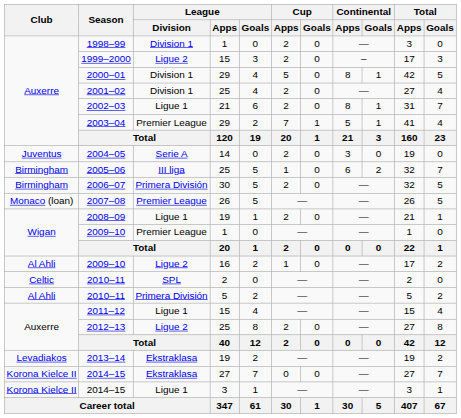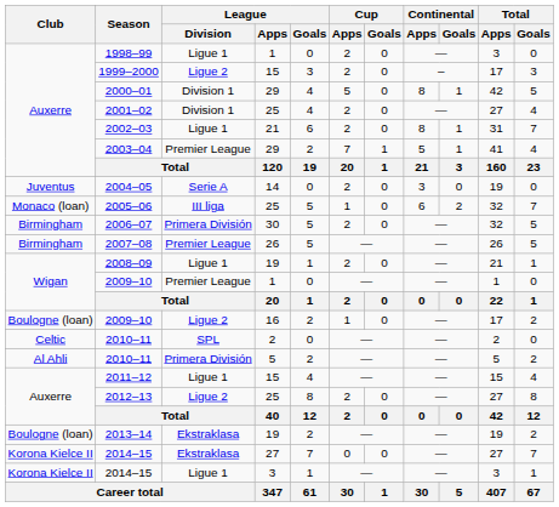 <table class="wikitable" style="text-align: center;">
 <tr>
 <th rowspan="2">Club</th>
 <th rowspan="2">Season</th>
 <th colspan="3">League</th>
 <th colspan="2">Cup</th>
 <th colspan="2">Continental</th>
 <th colspan="2">Total</th>
 </tr>
 <tr>
 <th>Division</th>
 <th>Apps</th>
 <th>Goals</th>
 <th>Apps</th>
 <th>Goals</th>
 <th>Apps</th>
 <th>Goals</th>
 <th>Apps</th>
 <th>Goals</th>
 </tr>
 <tr>
 <td rowspan="7"><a href='#'>Auxerre</a></td>
 <td><a href='#'>1998–99</a></td>
-<td><a href='#'>Division 1</a></td>
+<td>Ligue 1</td>
 <td>1</td>
 <td>0</td>
 <td>2</td>
 <td>0</td>
 <td colspan="2">—</td>
 <td>3</td>
 <td>0</td>
 </tr>
 <tr>
 <td><a href='#'>1999–2000</a></td>
 <td><a href='#'>Ligue 2</a></td>
 <td>15</td>
 <td>3</td>
 <td>2</td>
 <td>0</td>
 <td colspan="2">–</td>
 <td>17</td>
 <td>3</td>
 </tr>
 <tr>
 <td><a href='#'>2000–01</a></td>
 <td>Division 1</td>
 <td>29</td>
 <td>4</td>
 <td>5</td>
 <td>0</td>
 <td>8</td>
 <td>1</td>
 <td>42</td>
 <td>5</td>
 </tr>
 <tr>
 <td><a href='#'>2001–02</a></td>
 <td>Division 1</td>
 <td>25</td>
 <td>4</td>
 <td>2</td>
 <td>0</td>
 <td colspan="2">—</td>
 <td>27</td>
 <td>4</td>
 </tr>
 <tr>
 <td><a href='#'>2002–03</a></td>
 <td>Ligue 1</td>
 <td>21</td>
 <td>6</td>
 <td>2</td>
 <td>0</td>
 <td>8</td>
 <td>1</td>
 <td>31</td>
 <td>7</td>
 </tr>
 <tr>
 <td><a href='#'>2003–04</a></td>
 <td>Premier League</td>
 <td>29</td>
 <td>2</td>
 <td>7</td>
 <td>1</td>
 <td>5</td>
 <td>1</td>
 <td>41</td>
 <td>4</td>
 </tr>
 <tr>
 <th colspan="2">Total</th>
 <th>120</th>
 <th>19</th>
 <th>20</th>
 <th>1</th>
 <th>21</th>
 <th>3</th>
 <th>160</th>
 <th>23</th>
 </tr>
 <tr>
 <td><a href='#'>Juventus</a></td>
 <td><a href='#'>2004–05</a></td>
 <td><a href='#'>Serie A</a></td>
 <td>14</td>
 <td>0</td>
 <td>2</td>
 <td>0</td>
 <td>3</td>
 <td>0</td>
 <td>19</td>
 <td>0</td>
 </tr>
 <tr>
-<td><a href='#'>Birmingham</a></td>
+<td><a href='#'>Monaco</a> (loan)</td>
 <td><a href='#'>2005–06</a></td>
 <td><a href='#'>III liga</a></td>
 <td>25</td>
 <td>5</td>
 <td>1</td>
 <td>0</td>
 <td>6</td>
 <td>2</td>
 <td>32</td>
 <td>7</td>
 </tr>
 <tr>
 <td><a href='#'>Birmingham</a></td>
 <td><a href='#'>2006–07</a></td>
 <td><a href='#'>Primera División</a></td>
 <td>30</td>
 <td>5</td>
 <td>2</td>
 <td>0</td>
 <td colspan="2">—</td>
 <td>32</td>
 <td>5</td>
 </tr>
 <tr>
-<td><a href='#'>Monaco</a> (loan)</td>
+<td><a href='#'>Birmingham</a></td>
 <td><a href='#'>2007–08</a></td>
 <td><a href='#'>Premier League</a></td>
 <td>26</td>
 <td>5</td>
 <td colspan="2">—</td>
 <td colspan="2">—</td>
 <td>26</td>
 <td>5</td>
 </tr>
 <tr>
 <td rowspan="3"><a href='#'>Wigan</a></td>
 <td><a href='#'>2008–09</a></td>
 <td>Ligue 1</td>
 <td>19</td>
 <td>1</td>
 <td>2</td>
 <td>0</td>
 <td colspan="2">—</td>
 <td>21</td>
 <td>1</td>
 </tr>
 <tr>
 <td><a href='#'>2009–10</a></td>
 <td>Premier League</td>
 <td>1</td>
 <td>0</td>
 <td colspan="2">—</td>
 <td colspan="2">—</td>
 <td>1</td>
 <td>0</td>
 </tr>
 <tr>
 <th colspan="2">Total</th>
 <th>20</th>
 <th>1</th>
 <th>2</th>
 <th>0</th>
 <th>0</th>
 <th>0</th>
 <th>22</th>
 <th>1</th>
 </tr>
 <tr>
-<td><a href='#'>Al Ahli</a></td>
+<td><a href='#'>Boulogne</a> (loan)</td>
 <td><a href='#'>2009–10</a></td>
 <td><a href='#'>Ligue 2</a></td>
 <td>16</td>
 <td>2</td>
 <td>1</td>
 <td>0</td>
 <td colspan="2">—</td>
 <td>17</td>
 <td>2</td>
 </tr>
 <tr>
 <td><a href='#'>Celtic</a></td>
 <td><a href='#'>2010–11</a></td>
 <td><a href='#'>SPL</a></td>
 <td>2</td>
 <td>0</td>
 <td colspan="2">—</td>
 <td colspan="2">—</td>
 <td>2</td>
 <td>0</td>
 </tr>
 <tr>
 <td><a href='#'>Al Ahli</a></td>
 <td><a href='#'>2010–11</a></td>
 <td><a href='#'>Primera División</a></td>
 <td>5</td>
 <td>2</td>
 <td colspan="2">—</td>
 <td colspan="2">—</td>
 <td>5</td>
 <td>2</td>
 </tr>
 <tr>
 <td rowspan="3">Auxerre</td>
 <td><a href='#'>2011–12</a></td>
 <td>Ligue 1</td>
 <td>15</td>
 <td>4</td>
 <td colspan="2">—</td>
 <td colspan="2">—</td>
 <td>15</td>
 <td>4</td>
 </tr>
 <tr>
 <td><a href='#'>2012–13</a></td>
 <td><a href='#'>Ligue 2</a></td>
 <td>25</td>
 <td>8</td>
 <td>2</td>
 <td>0</td>
 <td colspan="2">—</td>
 <td>27</td>
 <td>8</td>
 </tr>
 <tr>
 <th colspan="2">Total</th>
 <th>40</th>
 <th>12</th>
 <th>2</th>
 <th>0</th>
 <th>0</th>
 <th>0</th>
 <th>42</th>
 <th>12</th>
 </tr>
 <tr>
-<td><a href='#'>Levadiakos</a></td>
+<td><a href='#'>Boulogne</a> (loan)</td>
 <td><a href='#'>2013–14</a></td>
 <td><a href='#'>Ekstraklasa</a></td>
 <td>19</td>
 <td>2</td>
 <td colspan="2">—</td>
 <td colspan="2">—</td>
 <td>19</td>
 <td>2</td>
 </tr>
 <tr>
 <td><a href='#'>Korona Kielce II</a></td>
 <td><a href='#'>2014–15</a></td>
 <td><a href='#'>Ekstraklasa</a></td>
 <td>27</td>
 <td>7</td>
 <td>0</td>
 <td>0</td>
 <td colspan="2">—</td>
 <td>27</td>
 <td>7</td>
 </tr>
 <tr>
 <td><a href='#'>Korona Kielce II</a></td>
 <td>2014–15</td>
 <td>Ligue 1</td>
 <td>3</td>
 <td>1</td>
 <td colspan="2">—</td>
 <td colspan="2">—</td>
 <td>3</td>
 <td>1</td>
 </tr>
 <tr>
 <th colspan="3">Career total</th>
 <th>347</th>
 <th>61</th>
 <th>30</th>
 <th>1</th>
 <th>30</th>
 <th>5</th>
 <th>407</th>
 <th>67</th>
 </tr>
 </table>
